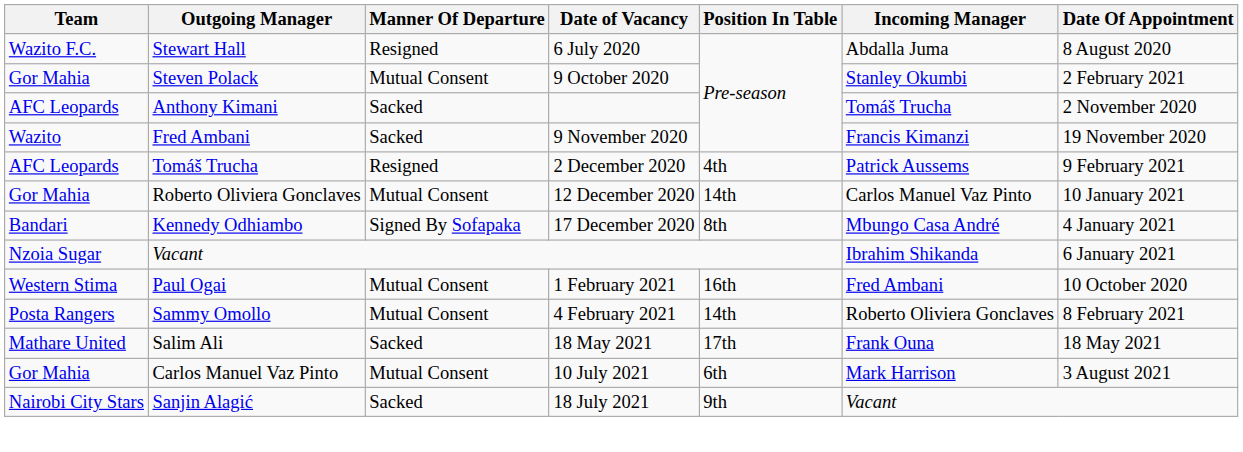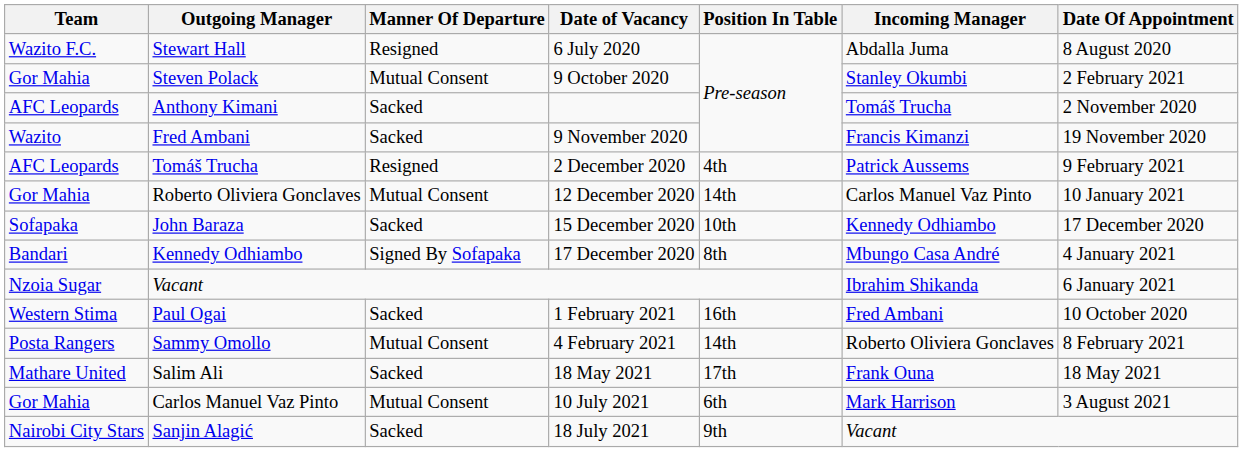 <table class="wikitable">
 <tr>
 <th>Team</th>
 <th>Outgoing Manager</th>
 <th>Manner Of Departure</th>
 <th>Date of Vacancy</th>
 <th>Position In Table</th>
 <th>Incoming Manager</th>
 <th>Date Of Appointment</th>
 </tr>
 <tr>
 <td><a href='#'>Wazito F.C.</a></td>
 <td> <a href='#'>Stewart Hall</a></td>
 <td>Resigned</td>
 <td>6 July 2020</td>
 <td rowspan="4"><em>Pre-season</em></td>
 <td> Abdalla Juma</td>
 <td>8 August 2020</td>
 </tr>
 <tr>
 <td><a href='#'>Gor Mahia</a></td>
 <td> <a href='#'>Steven Polack</a></td>
 <td>Mutual Consent</td>
 <td>9 October 2020</td>
 <td> <a href='#'>Stanley Okumbi</a></td>
 <td>2 February 2021</td>
 </tr>
 <tr>
 <td><a href='#'>AFC Leopards</a></td>
 <td> <a href='#'>Anthony Kimani</a></td>
 <td>Sacked</td>
 <td></td>
 <td> <a href='#'>Tomáš Trucha</a></td>
 <td>2 November 2020</td>
 </tr>
 <tr>
 <td><a href='#'>Wazito</a></td>
 <td> <a href='#'>Fred Ambani</a></td>
 <td>Sacked</td>
 <td>9 November 2020</td>
 <td> <a href='#'>Francis Kimanzi</a></td>
 <td>19 November 2020</td>
 </tr>
 <tr>
 <td><a href='#'>AFC Leopards</a></td>
 <td> <a href='#'>Tomáš Trucha</a></td>
 <td>Resigned</td>
 <td>2 December 2020</td>
 <td>4th</td>
 <td> <a href='#'>Patrick Aussems</a></td>
 <td>9 February 2021</td>
 </tr>
 <tr>
 <td><a href='#'>Gor Mahia</a></td>
 <td> Roberto Oliviera Gonclaves</td>
 <td>Mutual Consent</td>
 <td>12 December 2020</td>
 <td>14th</td>
 <td> Carlos Manuel Vaz Pinto</td>
 <td>10 January 2021</td>
 </tr>
 <tr>
+<td><a href='#'>Sofapaka</a></td>
+<td> <a href='#'>John Baraza</a></td>
+<td>Sacked</td>
+<td>15 December 2020</td>
+<td>10th</td>
+<td> <a href='#'>Kennedy Odhiambo</a></td>
+<td>17 December 2020</td>
+</tr>
+<tr>
 <td><a href='#'>Bandari</a></td>
 <td> <a href='#'>Kennedy Odhiambo</a></td>
 <td>Signed By <a href='#'>Sofapaka</a></td>
 <td>17 December 2020</td>
 <td>8th</td>
 <td> <a href='#'>Mbungo Casa André</a></td>
 <td>4 January 2021</td>
 </tr>
 <tr>
 <td><a href='#'>Nzoia Sugar</a></td>
 <td colspan="4"><em>Vacant</em></td>
 <td> <a href='#'>Ibrahim Shikanda</a></td>
 <td>6 January 2021</td>
 </tr>
 <tr>
 <td><a href='#'>Western Stima</a></td>
 <td> <a href='#'>Paul Ogai</a></td>
-<td>Mutual Consent</td>
+<td>Sacked</td>
 <td>1 February 2021</td>
 <td>16th</td>
 <td> <a href='#'>Fred Ambani</a></td>
 <td>10 October 2020</td>
 </tr>
 <tr>
 <td><a href='#'>Posta Rangers</a></td>
 <td> <a href='#'>Sammy Omollo</a></td>
 <td>Mutual Consent</td>
 <td>4 February 2021</td>
 <td>14th</td>
 <td> Roberto Oliviera Gonclaves</td>
 <td>8 February 2021</td>
 </tr>
 <tr>
 <td><a href='#'>Mathare United</a></td>
 <td> Salim Ali</td>
 <td>Sacked</td>
 <td>18 May 2021</td>
 <td>17th</td>
 <td> <a href='#'>Frank Ouna</a></td>
 <td>18 May 2021</td>
 </tr>
 <tr>
 <td><a href='#'>Gor Mahia</a></td>
 <td> Carlos Manuel Vaz Pinto</td>
 <td>Mutual Consent</td>
 <td>10 July 2021</td>
 <td>6th</td>
 <td> <a href='#'>Mark Harrison</a></td>
 <td>3 August 2021</td>
 </tr>
 <tr>
 <td><a href='#'>Nairobi City Stars</a></td>
 <td> <a href='#'>Sanjin Alagić</a></td>
 <td>Sacked</td>
 <td>18 July 2021</td>
 <td>9th</td>
 <td colspan="2"><em>Vacant</em></td>
 </tr>
 </table>
